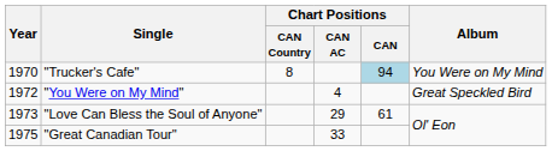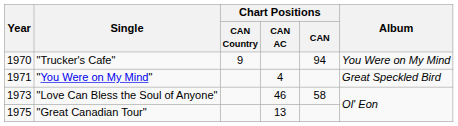 <table class="wikitable">
 <tr>
 <th rowspan="2">Year</th>
 <th rowspan="2">Single</th>
 <th colspan="3">Chart Positions</th>
 <th rowspan="2">Album</th>
 </tr>
 <tr>
 <th width="50"><small>CAN Country</small></th>
 <th width="50"><small>CAN AC</small></th>
 <th width="50"><small>CAN</small></th>
 </tr>
 <tr>
 <td>1970</td>
 <td>"Trucker's Cafe"</td>
-<td align="center">8</td>
+<td align="center">9</td>
 <td align="center"></td>
-<td align="center" style="background: lightblue;">94</td>
+<td align="center">94</td>
 <td><em>You Were on My Mind</em></td>
 </tr>
 <tr We Sail/Disapparing Woman Ampex 110038 Todd Rundgren produced>
-<td>1972</td>
+<td>1971</td>
 <td>"<a href='#'>You Were on My Mind</a>"</td>
 <td align="center"></td>
 <td align="center">4</td>
 <td align="center"></td>
 <td><em>Great Speckled Bird</em></td>
 </tr>
 <tr>
 <td>1973</td>
 <td>"Love Can Bless the Soul of Anyone"</td>
 <td></td>
-<td align="center">29</td>
-<td align="center">61</td>
+<td align="center">46</td>
+<td align="center">58</td>
 <td rowspan=2><em>Ol' Eon</em></td>
 </tr>
 <tr>
 <td>1975</td>
 <td>"Great Canadian Tour"</td>
 <td></td>
-<td align="center">33</td>
+<td align="center">13</td>
 <td></td>
 </tr>
 </table>
